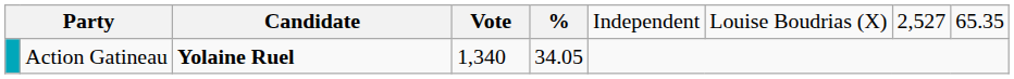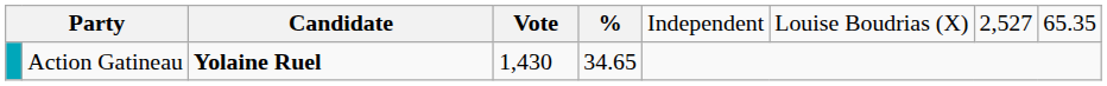 <table class="wikitable">
 <tr>
 <th bgcolor="#DDDDFF" width="100px" colspan="2">Party</th>
 <th bgcolor="#DDDDFF" width="200px">Candidate</th>
 <th bgcolor="#DDDDFF" width="50px">Vote</th>
 <th bgcolor="#DDDDFF" width="30px">%<br></th>
 <td>Independent</td>
 <td>Louise Boudrias (X)</td>
 <td>2,527</td>
 <td>65.35</td>
 </tr>
 <tr>
 <td bgcolor=#00a7ba> </td>
 <td>Action Gatineau</td>
 <td><strong>Yolaine Ruel</strong></td>
-<td>1,340</td>
-<td>34.05</td>
+<td>1,430</td>
+<td>34.65</td>
 </tr>
 </table>
